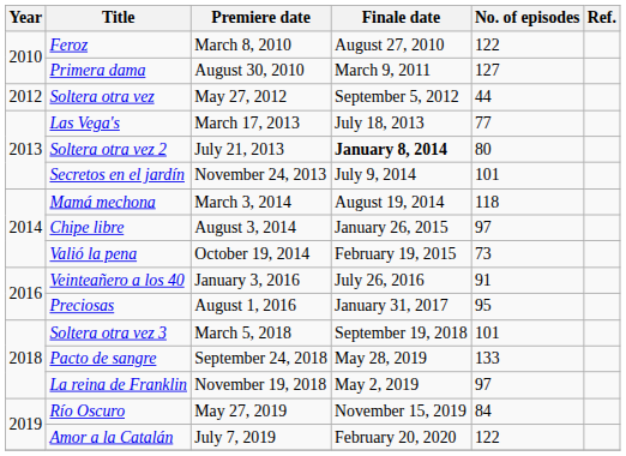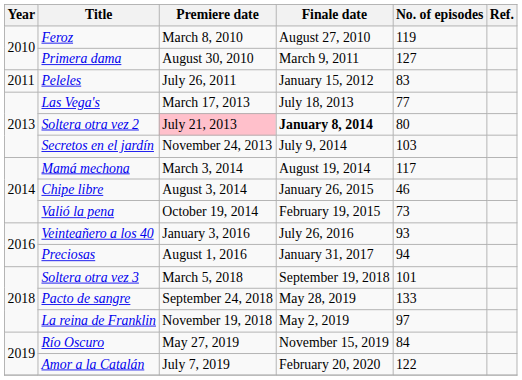 <table class="wikitable sortable">
 <tr>
 <th>Year</th>
 <th>Title</th>
 <th>Premiere date</th>
 <th>Finale date</th>
 <th>No. of episodes</th>
 <th>Ref.</th>
 </tr>
 <tr>
 <td rowspan="2">2010</td>
 <td><a href='#'><em>Feroz</em></a></td>
 <td>March 8, 2010</td>
 <td>August 27, 2010</td>
-<td>122</td>
+<td>119</td>
 <td></td>
 </tr>
 <tr>
 <td><a href='#'><em>Primera dama</em></a></td>
 <td>August 30, 2010</td>
 <td>March 9, 2011</td>
 <td>127</td>
 <td></td>
 </tr>
 <tr>
-<td>2012</td>
-<td><em><a href='#'>Soltera otra vez</a></em></td>
-<td>May 27, 2012</td>
-<td>September 5, 2012</td>
-<td>44</td>
+<td>2011</td>
+<td><em><a href='#'>Peleles</a></em></td>
+<td>July 26, 2011</td>
+<td>January 15, 2012</td>
+<td>83</td>
 <td></td>
 </tr>
 <tr>
 <td rowspan="3">2013</td>
 <td><em><a href='#'>Las Vega's</a></em></td>
 <td>March 17, 2013</td>
 <td>July 18, 2013</td>
 <td>77</td>
 <td></td>
 </tr>
 <tr>
 <td><a href='#'><em>Soltera otra vez 2</em></a></td>
-<td>July 21, 2013</td>
+<td style="background: pink;">July 21, 2013</td>
 <td><strong>January 8, 2014</strong></td>
 <td>80</td>
 <td></td>
 </tr>
 <tr>
 <td><em><a href='#'>Secretos en el jardín</a></em></td>
 <td>November 24, 2013</td>
 <td>July 9, 2014</td>
-<td>101</td>
+<td>103</td>
 <td></td>
 </tr>
 <tr>
 <td rowspan="3">2014</td>
 <td><em><a href='#'>Mamá mechona</a></em></td>
 <td>March 3, 2014</td>
 <td>August 19, 2014</td>
-<td>118</td>
+<td>117</td>
 <td></td>
 </tr>
 <tr>
 <td><em><a href='#'>Chipe libre</a></em></td>
 <td>August 3, 2014</td>
 <td>January 26, 2015</td>
-<td>97</td>
+<td>46</td>
 <td></td>
 </tr>
 <tr>
 <td><em><a href='#'>Valió la pena</a></em></td>
 <td>October 19, 2014</td>
 <td>February 19, 2015</td>
 <td>73</td>
 <td></td>
 </tr>
 <tr>
 <td rowspan="2">2016</td>
 <td><em><a href='#'>Veinteañero a los 40</a></em></td>
 <td>January 3, 2016</td>
 <td>July 26, 2016</td>
-<td>91</td>
+<td>93</td>
 <td></td>
 </tr>
 <tr>
 <td><em><a href='#'>Preciosas</a></em></td>
 <td>August 1, 2016</td>
 <td>January 31, 2017</td>
-<td>95</td>
+<td>94</td>
 <td></td>
 </tr>
 <tr>
 <td rowspan="3">2018</td>
 <td><a href='#'><em>Soltera otra vez 3</em></a></td>
 <td>March 5, 2018</td>
 <td>September 19, 2018</td>
 <td>101</td>
 <td></td>
 </tr>
 <tr>
 <td><a href='#'><em>Pacto de sangre</em></a></td>
 <td>September 24, 2018</td>
 <td>May 28, 2019</td>
 <td>133</td>
 <td></td>
 </tr>
 <tr>
 <td><em><a href='#'>La reina de Franklin</a></em></td>
 <td>November 19, 2018</td>
 <td>May 2, 2019</td>
 <td>97</td>
 <td></td>
 </tr>
 <tr>
 <td rowspan="2">2019</td>
 <td><em><a href='#'>Río Oscuro</a></em></td>
 <td>May 27, 2019</td>
 <td>November 15, 2019</td>
 <td>84</td>
 <td></td>
 </tr>
 <tr>
 <td><em><a href='#'>Amor a la Catalán</a></em></td>
 <td>July 7, 2019</td>
 <td>February 20, 2020</td>
 <td>122</td>
 <td></td>
 </tr>
 <tr>
 </tr>
 </table>
